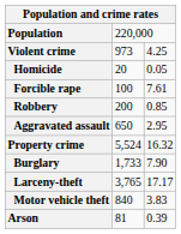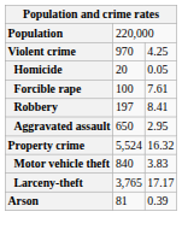 <table class="wikitable collapsible collapsed">
 <tr>
 <th colspan="3">Population and crime rates</th>
 </tr>
 <tr>
 <th scope="row" style="text-align: left;">Population</th>
 <td colspan="2">220,000</td>
 </tr>
 <tr>
 <th scope="row" style="text-align: left;">Violent crime</th>
-<td>973</td>
+<td>970</td>
 <td>4.25</td>
 </tr>
 <tr>
 <th scope="row" style="text-align: left;">  Homicide</th>
 <td>20</td>
 <td>0.05</td>
 </tr>
 <tr>
 <th scope="row" style="text-align: left;">  Forcible rape</th>
 <td>100</td>
 <td>7.61</td>
 </tr>
 <tr>
 <th scope="row" style="text-align: left;">  Robbery</th>
-<td>200</td>
-<td>0.85</td>
+<td>197</td>
+<td>8.41</td>
 </tr>
 <tr>
 <th scope="row" style="text-align: left;">  Aggravated assault</th>
 <td>650</td>
 <td>2.95</td>
 </tr>
 <tr>
 <th scope="row" style="text-align: left;">Property crime</th>
 <td>5,524</td>
 <td>16.32</td>
 </tr>
 <tr>
-<th scope="row" style="text-align: left;">  Burglary</th>
-<td>1,733</td>
-<td>7.90</td>
+<th scope="row" style="text-align: left;">  Motor vehicle theft</th>
+<td>840</td>
+<td>3.83</td>
 </tr>
 <tr>
 <th scope="row" style="text-align: left;">  Larceny-theft</th>
 <td>3,765</td>
 <td>17.17</td>
 </tr>
 <tr>
-<th scope="row" style="text-align: left;">  Motor vehicle theft</th>
-<td>840</td>
-<td>3.83</td>
-</tr>
-<tr>
 <th scope="row" style="text-align: left;">Arson</th>
 <td>81</td>
 <td>0.39</td>
 </tr>
 </table>
